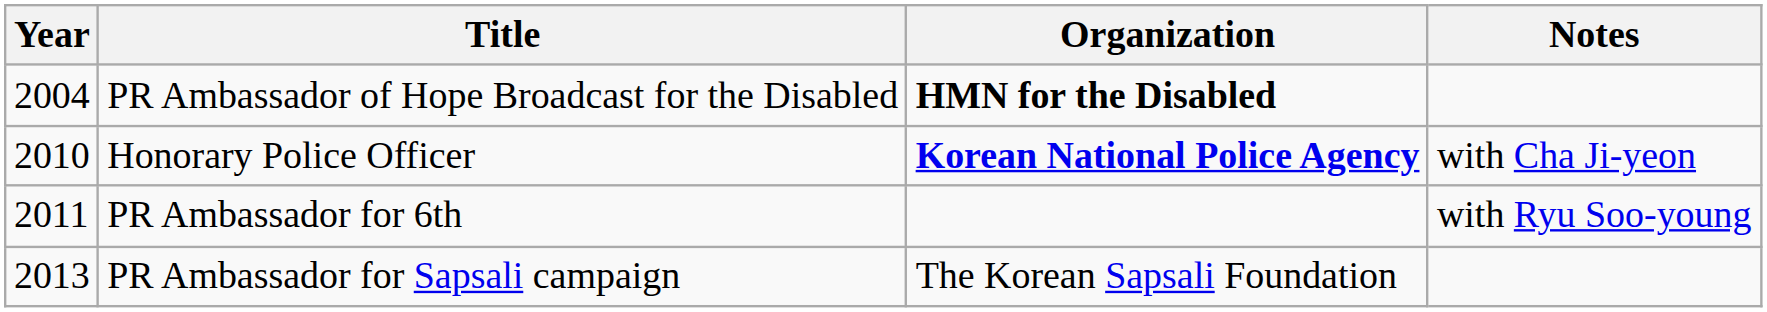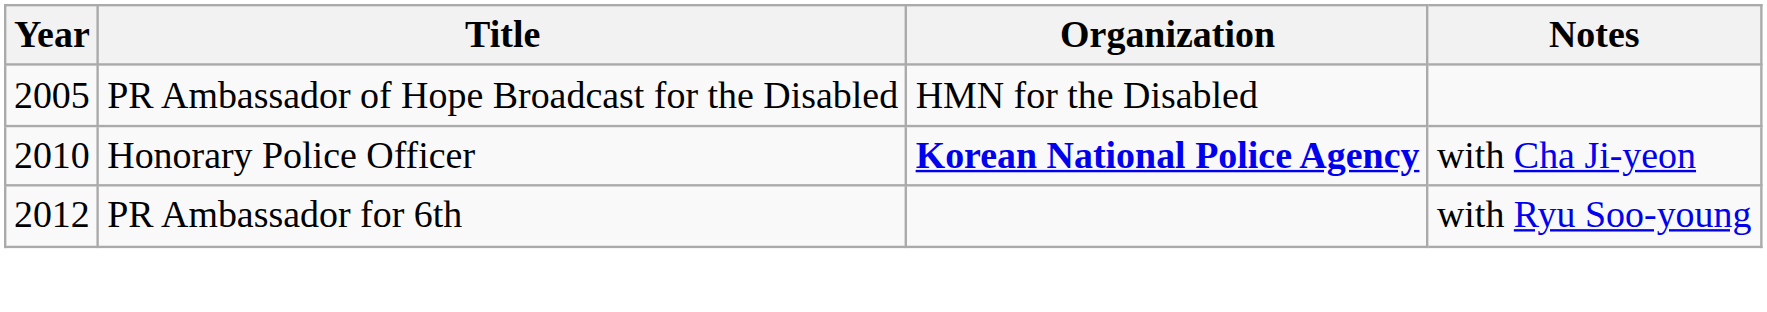 <table class="wikitable sortable">
 <tr>
 <th scope="col">Year</th>
 <th scope="col">Title</th>
 <th>Organization</th>
 <th scope="col" class="unsortable">Notes</th>
 </tr>
 <tr>
-<td>2004</td>
+<td>2005</td>
 <td>PR Ambassador of Hope Broadcast for the Disabled</td>
-<td><strong>HMN for the Disabled</strong></td>
+<td>HMN for the Disabled</td>
 <td></td>
 </tr>
 <tr>
 <td>2010</td>
 <td>Honorary Police Officer</td>
 <td><strong><a href='#'>Korean National Police Agency</a></strong></td>
 <td>with <a href='#'>Cha Ji-yeon</a></td>
 </tr>
 <tr>
-<td>2011</td>
+<td>2012</td>
 <td>PR Ambassador for 6th </td>
 <td></td>
 <td>with <a href='#'>Ryu Soo-young</a></td>
 </tr>
-<tr>
-<td>2013</td>
-<td>PR Ambassador for <a href='#'>Sapsali</a> campaign</td>
-<td>The Korean <a href='#'>Sapsali</a> Foundation</td>
-<td></td>
-</tr>
 </table>
